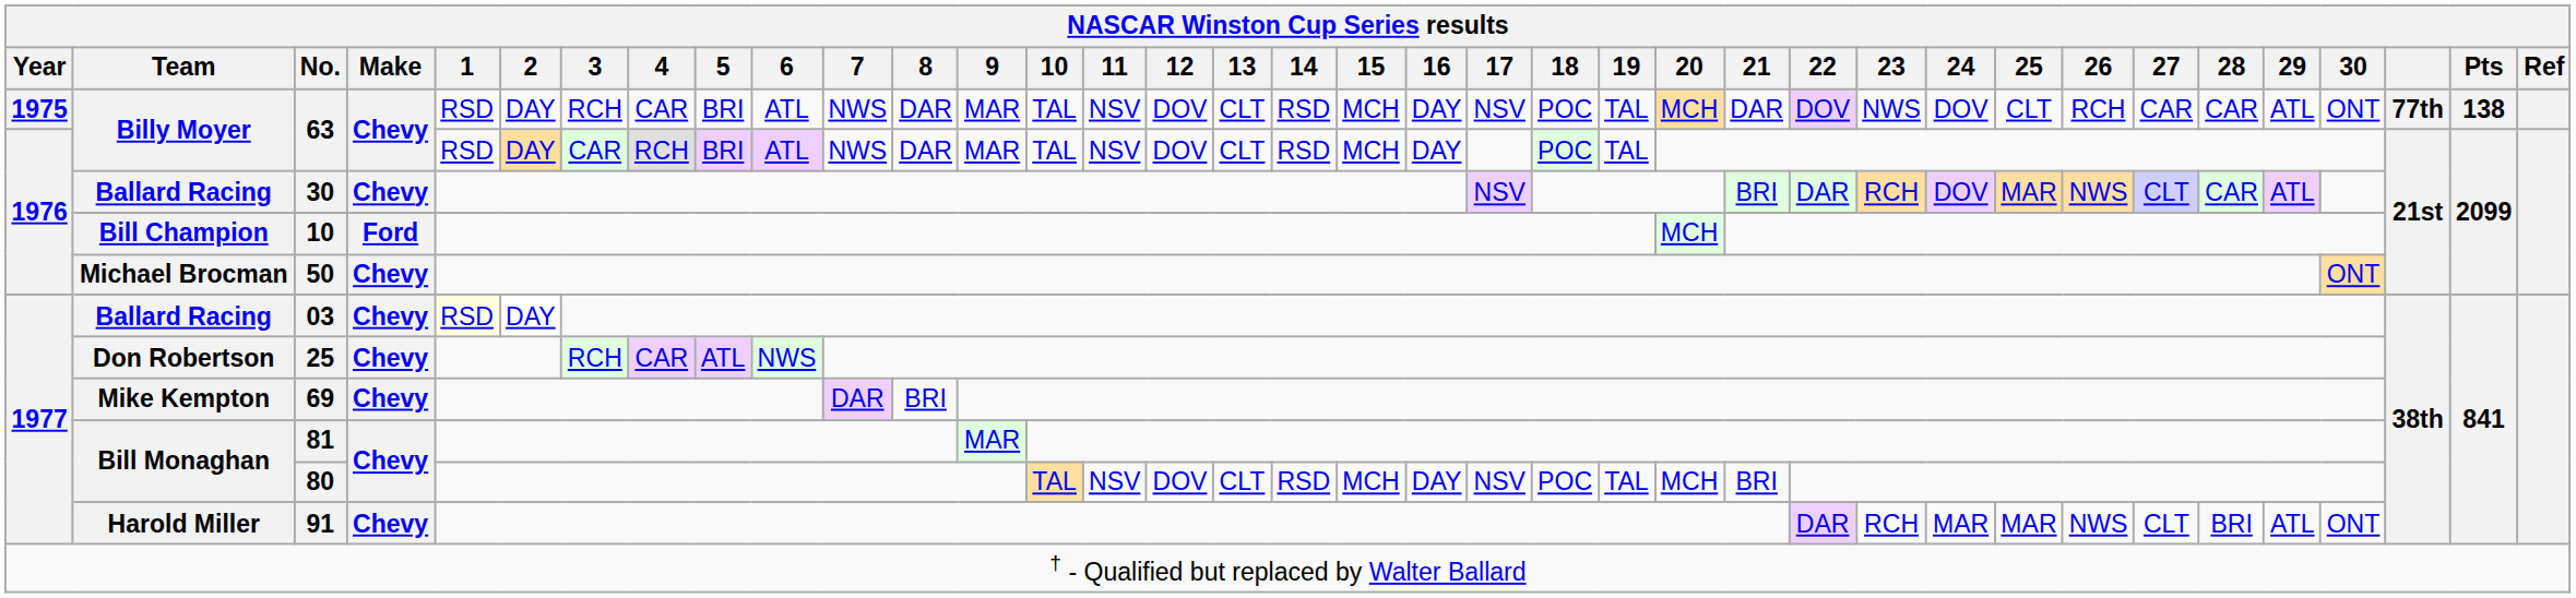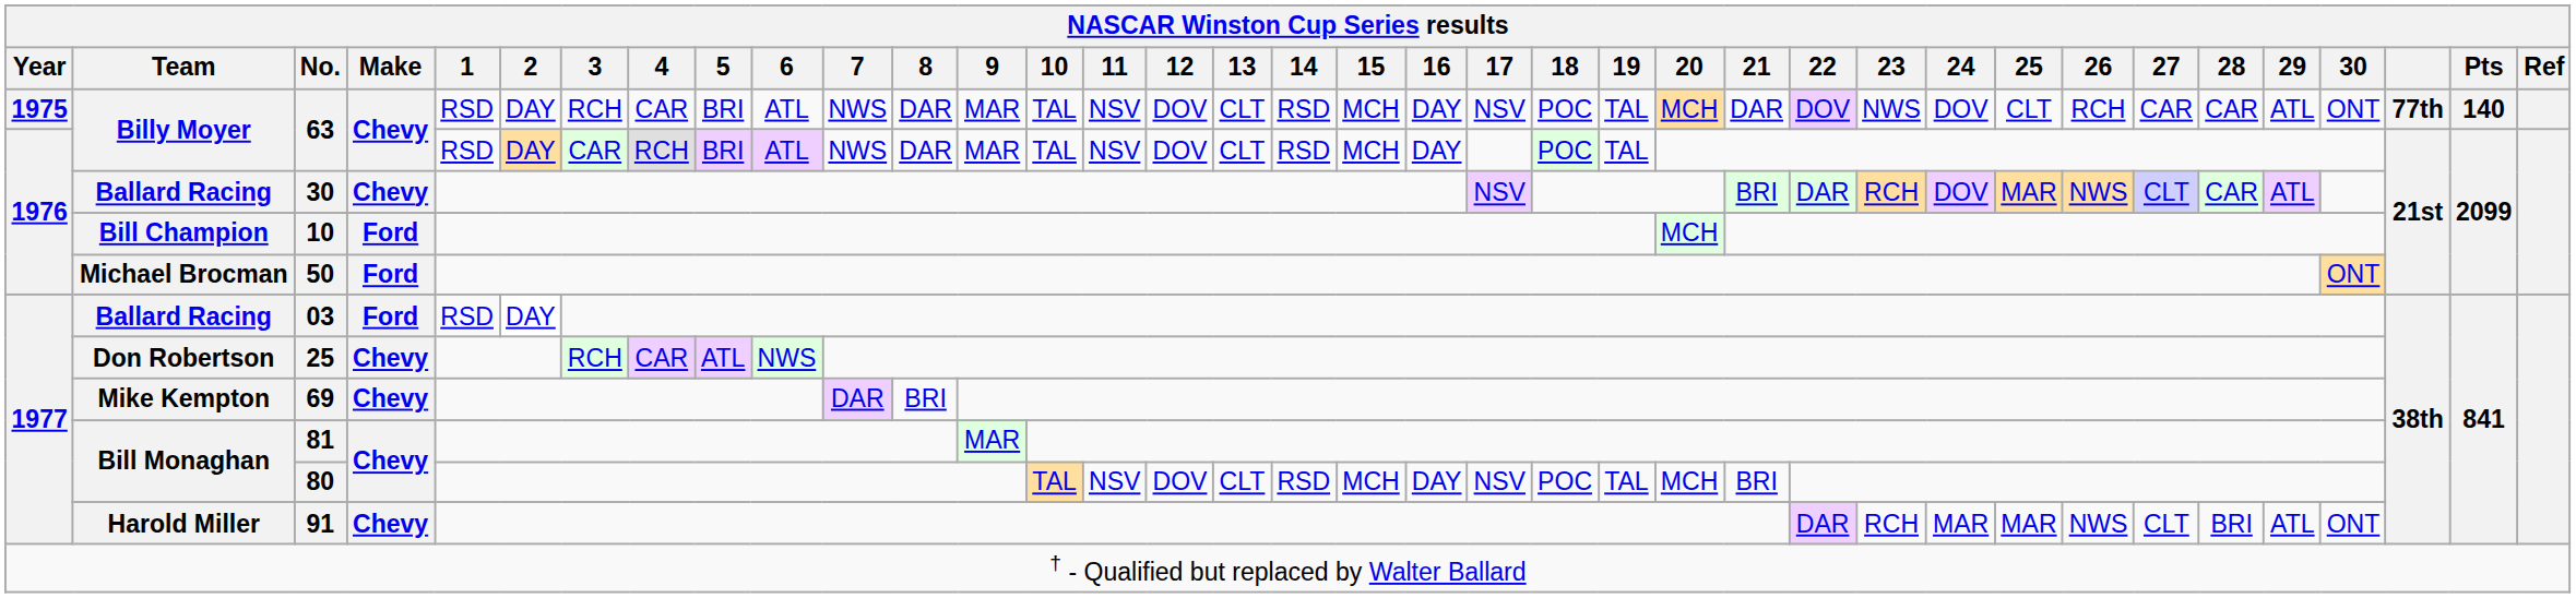 <table class="wikitable" style="text-align:center; font-size:75%">
 <tr>
 <th colspan=40><a href='#'>NASCAR Winston Cup Series</a> results</th>
 </tr>
 <tr>
 <th>Year</th>
 <th>Team</th>
 <th>No.</th>
 <th>Make</th>
 <th>1</th>
 <th>2</th>
 <th>3</th>
 <th>4</th>
 <th>5</th>
 <th>6</th>
 <th>7</th>
 <th>8</th>
 <th>9</th>
 <th>10</th>
 <th>11</th>
 <th>12</th>
 <th>13</th>
 <th>14</th>
 <th>15</th>
 <th>16</th>
 <th>17</th>
 <th>18</th>
 <th>19</th>
 <th>20</th>
 <th>21</th>
 <th>22</th>
 <th>23</th>
 <th>24</th>
 <th>25</th>
 <th>26</th>
 <th>27</th>
 <th>28</th>
 <th>29</th>
 <th>30</th>
 <th></th>
 <th>Pts</th>
 <th>Ref</th>
 </tr>
 <tr>
 <th><a href='#'>1975</a></th>
 <th rowspan=2><a href='#'>Billy Moyer</a></th>
 <th rowspan=2>63</th>
 <th rowspan=2><a href='#'>Chevy</a></th>
 <td><a href='#'>RSD</a></td>
 <td><a href='#'>DAY</a></td>
 <td><a href='#'>RCH</a></td>
 <td><a href='#'>CAR</a></td>
 <td><a href='#'>BRI</a></td>
 <td><a href='#'>ATL</a></td>
 <td><a href='#'>NWS</a></td>
 <td><a href='#'>DAR</a></td>
 <td><a href='#'>MAR</a></td>
 <td><a href='#'>TAL</a></td>
 <td><a href='#'>NSV</a></td>
 <td><a href='#'>DOV</a></td>
 <td><a href='#'>CLT</a></td>
 <td><a href='#'>RSD</a></td>
 <td><a href='#'>MCH</a></td>
 <td><a href='#'>DAY</a></td>
 <td><a href='#'>NSV</a></td>
 <td><a href='#'>POC</a></td>
 <td><a href='#'>TAL</a></td>
 <td style="background:#FFDF9F;"><a href='#'>MCH</a><br></td>
 <td><a href='#'>DAR</a></td>
 <td style="background:#EFCFFF;"><a href='#'>DOV</a><br></td>
 <td><a href='#'>NWS</a></td>
 <td><a href='#'>DOV</a></td>
 <td><a href='#'>CLT</a></td>
 <td><a href='#'>RCH</a></td>
 <td><a href='#'>CAR</a></td>
 <td><a href='#'>CAR</a></td>
 <td><a href='#'>ATL</a></td>
 <td><a href='#'>ONT</a></td>
 <th>77th</th>
-<th>138</th>
+<th>140</th>
 <th></th>
 </tr>
 <tr>
 <th rowspan=4><a href='#'>1976</a></th>
 <td><a href='#'>RSD</a></td>
 <td style="background:#FFDF9F;"><a href='#'>DAY</a><br></td>
 <td style="background:#DFFFDF;"><a href='#'>CAR</a><br></td>
 <td style="background:#DFDFDF;"><a href='#'>RCH</a><br></td>
 <td style="background:#EFCFFF;"><a href='#'>BRI</a><br></td>
 <td style="background:#EFCFFF;"><a href='#'>ATL</a><br></td>
 <td><a href='#'>NWS</a></td>
 <td><a href='#'>DAR</a></td>
 <td><a href='#'>MAR</a></td>
 <td><a href='#'>TAL</a></td>
 <td><a href='#'>NSV</a></td>
 <td><a href='#'>DOV</a></td>
 <td><a href='#'>CLT</a></td>
 <td><a href='#'>RSD</a></td>
 <td><a href='#'>MCH</a></td>
 <td><a href='#'>DAY</a></td>
 <td></td>
 <td style="background:#DFFFDF;"><a href='#'>POC</a><br></td>
 <td><a href='#'>TAL</a></td>
 <td colspan=11></td>
 <th rowspan=4>21st</th>
 <th rowspan=4>2099</th>
 <th rowspan=4></th>
 </tr>
 <tr>
 <th><a href='#'>Ballard Racing</a></th>
 <th>30</th>
 <th><a href='#'>Chevy</a></th>
 <td colspan=16></td>
 <td style="background:#EFCFFF;"><a href='#'>NSV</a><br></td>
 <td colspan=3></td>
 <td style="background:#DFFFDF;"><a href='#'>BRI</a><br></td>
 <td style="background:#DFFFDF;"><a href='#'>DAR</a><br></td>
 <td style="background:#FFDF9F;"><a href='#'>RCH</a><br></td>
 <td style="background:#EFCFFF;"><a href='#'>DOV</a><br></td>
 <td style="background:#FFDF9F;"><a href='#'>MAR</a><br></td>
 <td style="background:#FFDF9F;"><a href='#'>NWS</a><br></td>
 <td style="background:#CFCFFF;"><a href='#'>CLT</a><br></td>
 <td style="background:#DFFFDF;"><a href='#'>CAR</a><br></td>
 <td style="background:#EFCFFF;"><a href='#'>ATL</a><br></td>
 <td></td>
 </tr>
 <tr>
 <th><a href='#'>Bill Champion</a></th>
 <th>10</th>
 <th><a href='#'>Ford</a></th>
 <td colspan=19></td>
 <td style="background:#DFFFDF;"><a href='#'>MCH</a><br></td>
 <td colspan=10></td>
 </tr>
 <tr>
 <th>Michael Brocman</th>
 <th>50</th>
-<th><a href='#'>Chevy</a></th>
+<th><a href='#'>Ford</a></th>
 <td colspan=29></td>
 <td style="background:#FFDF9F;"><a href='#'>ONT</a><br></td>
 </tr>
 <tr>
 <th rowspan=6><a href='#'>1977</a></th>
 <th><a href='#'>Ballard Racing</a></th>
 <th>03</th>
-<th><a href='#'>Chevy</a></th>
-<td style="background: lightyellow;"><a href='#'>RSD</a></td>
+<th><a href='#'>Ford</a></th>
+<td><a href='#'>RSD</a></td>
 <td style="background:#FFFFFF;"><a href='#'>DAY</a><br></td>
 <td colspan=28></td>
 <th rowspan=6>38th</th>
 <th rowspan=6>841</th>
 <th rowspan=6></th>
 </tr>
 <tr>
 <th>Don Robertson</th>
 <th>25</th>
 <th><a href='#'>Chevy</a></th>
 <td colspan=2></td>
 <td style="background:#DFFFDF;"><a href='#'>RCH</a><br></td>
 <td style="background:#EFCFFF;"><a href='#'>CAR</a><br></td>
 <td style="background:#EFCFFF;"><a href='#'>ATL</a><br></td>
 <td style="background:#DFFFDF;"><a href='#'>NWS</a><br></td>
 <td colspan=24></td>
 </tr>
 <tr>
 <th>Mike Kempton</th>
 <th>69</th>
 <th><a href='#'>Chevy</a></th>
 <td colspan=6></td>
 <td style="background:#EFCFFF;"><a href='#'>DAR</a><br></td>
 <td><a href='#'>BRI</a></td>
 <td colspan=22></td>
 </tr>
 <tr>
 <th rowspan=2>Bill Monaghan</th>
 <th>81</th>
 <th rowspan=2><a href='#'>Chevy</a></th>
 <td colspan=8></td>
 <td style="background:#DFFFDF;"><a href='#'>MAR</a><br></td>
 <td colspan=21></td>
 </tr>
 <tr>
 <th>80</th>
 <td colspan=9></td>
 <td style="background:#FFDF9F;"><a href='#'>TAL</a><br></td>
 <td><a href='#'>NSV</a></td>
 <td><a href='#'>DOV</a></td>
 <td><a href='#'>CLT</a></td>
 <td><a href='#'>RSD</a></td>
 <td><a href='#'>MCH</a></td>
 <td><a href='#'>DAY</a></td>
 <td><a href='#'>NSV</a></td>
 <td><a href='#'>POC</a></td>
 <td><a href='#'>TAL</a></td>
 <td><a href='#'>MCH</a></td>
 <td><a href='#'>BRI</a></td>
 <td colspan=9></td>
 </tr>
 <tr>
 <th>Harold Miller</th>
 <th>91</th>
 <th><a href='#'>Chevy</a></th>
 <td colspan=21></td>
 <td style="background:#EFCFFF;"><a href='#'>DAR</a><br></td>
 <td><a href='#'>RCH</a></td>
 <td><a href='#'>MAR</a></td>
 <td><a href='#'>MAR</a></td>
 <td><a href='#'>NWS</a></td>
 <td><a href='#'>CLT</a></td>
 <td><a href='#'>BRI</a></td>
 <td><a href='#'>ATL</a></td>
 <td><a href='#'>ONT</a></td>
 </tr>
 <tr>
 <td colspan=50><sup>†</sup> - Qualified but replaced by <a href='#'>Walter Ballard</a></td>
 </tr>
 </table>
